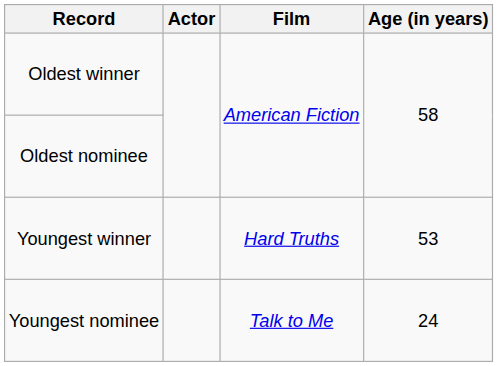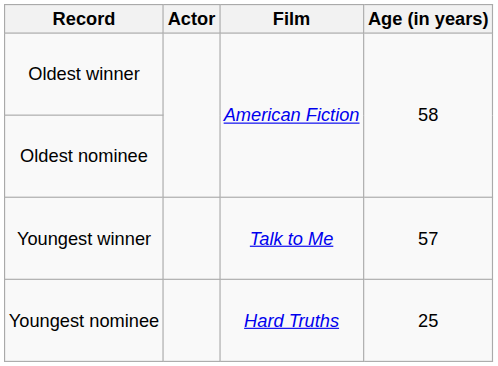 <table class="wikitable sortable plainrowheaders" style="text-align:center;">
 <tr>
 <th scope="col">Record</th>
 <th scope="col">Actor</th>
 <th scope="col">Film</th>
 <th scope="col">Age (in years)</th>
 </tr>
 <tr style="height:4.5em;">
 <td>Oldest winner</td>
 <td rowspan=2></td>
 <td rowspan=2><em><a href='#'>American Fiction</a></em></td>
 <td rowspan=2>58</td>
 </tr>
 <tr style="height:4.5em;">
 <td>Oldest nominee</td>
 </tr>
 <tr style="height:4.5em;">
 <td>Youngest winner</td>
 <td></td>
-<td><em><a href='#'>Hard Truths</a></em></td>
-<td>53</td>
+<td><em><a href='#'>Talk to Me</a></em></td>
+<td>57</td>
 </tr>
 <tr style="height:4.5em;">
 <td>Youngest nominee</td>
 <td></td>
-<td><em><a href='#'>Talk to Me</a></em></td>
-<td>24</td>
+<td><em><a href='#'>Hard Truths</a></em></td>
+<td>25</td>
 </tr>
 </table>
